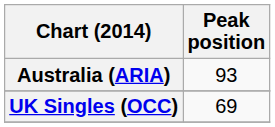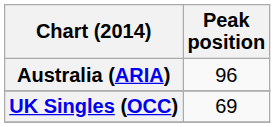 <table class="wikitable sortable plainrowheaders" style="text-align:center">
 <tr>
 <th scope="col">Chart (2014)</th>
 <th scope="col">Peak<br>position</th>
 </tr>
 <tr>
 <th scope="row">Australia (<a href='#'>ARIA</a>)</th>
-<td>93</td>
+<td>96</td>
 </tr>
 <tr>
 </tr>
 <tr>
 </tr>
 <tr>
 <th scope="row"><a href='#'>UK Singles</a> (<a href='#'>OCC</a>)</th>
 <td>69</td>
 </tr>
 <tr>
 </tr>
 </table>
